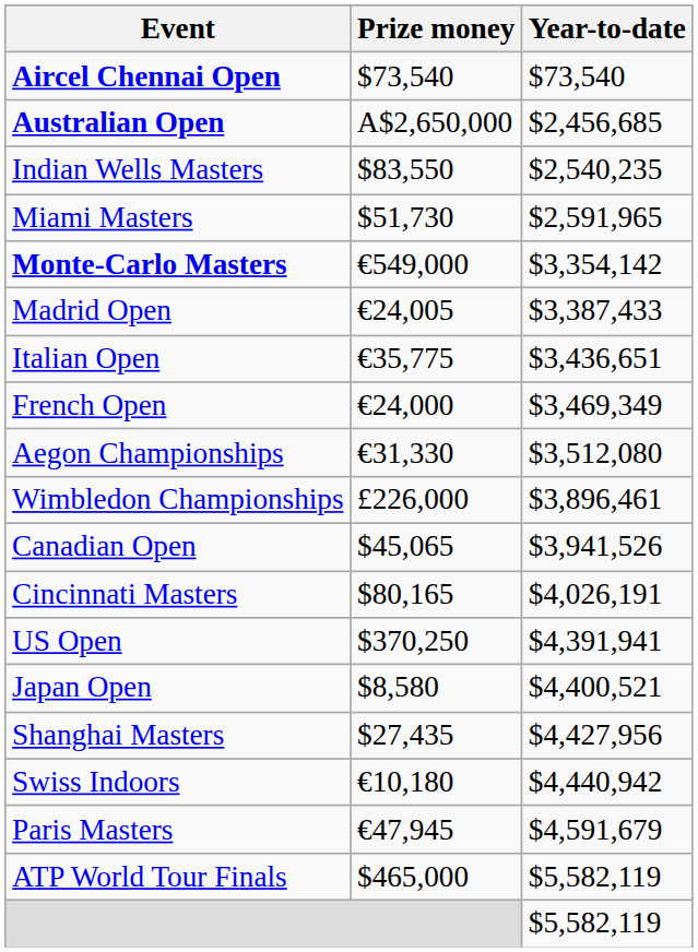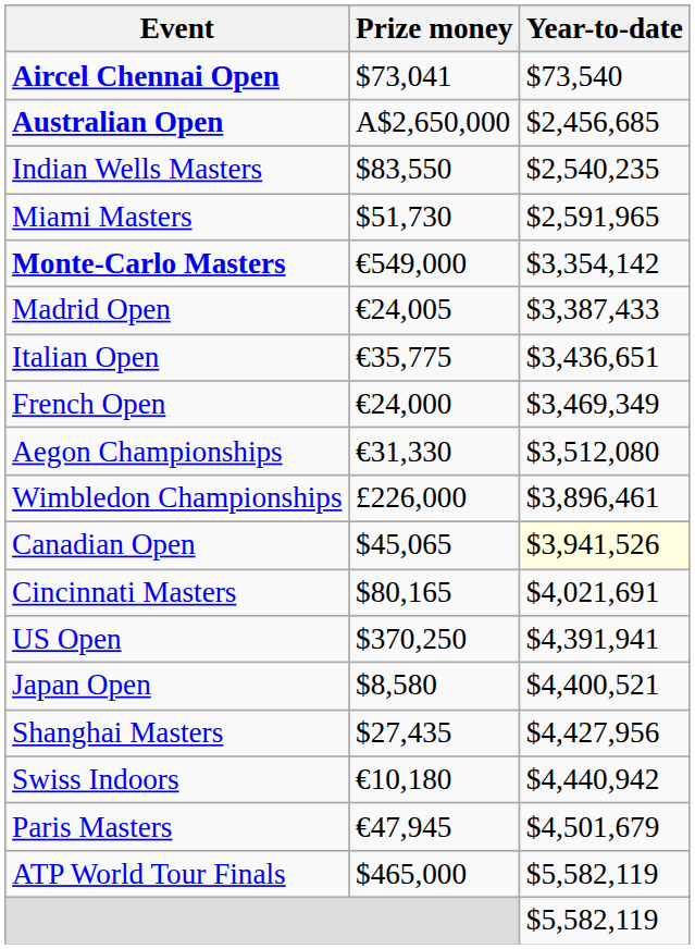 <table class="wikitable sortable">
 <tr>
 <th>Event</th>
 <th>Prize money</th>
 <th>Year-to-date</th>
 </tr>
 <tr>
 <td><strong><a href='#'>Aircel Chennai Open</a></strong></td>
-<td>$73,540 </td>
+<td>$73,041 </td>
 <td>$73,540</td>
 </tr>
 <tr>
 <td><strong><a href='#'>Australian Open</a></strong></td>
 <td>A$2,650,000</td>
 <td>$2,456,685</td>
 </tr>
 <tr>
 <td><a href='#'>Indian Wells Masters</a></td>
 <td>$83,550 </td>
 <td>$2,540,235</td>
 </tr>
 <tr>
 <td><a href='#'>Miami Masters</a></td>
 <td>$51,730</td>
 <td>$2,591,965</td>
 </tr>
 <tr>
 <td><strong><a href='#'>Monte-Carlo Masters</a></strong></td>
 <td>€549,000</td>
 <td>$3,354,142</td>
 </tr>
 <tr>
 <td><a href='#'>Madrid Open</a></td>
 <td>€24,005</td>
 <td>$3,387,433</td>
 </tr>
 <tr>
 <td><a href='#'>Italian Open</a></td>
 <td>€35,775</td>
 <td>$3,436,651</td>
 </tr>
 <tr>
 <td><a href='#'>French Open</a></td>
 <td>€24,000</td>
 <td>$3,469,349</td>
 </tr>
 <tr>
 <td><a href='#'>Aegon Championships</a></td>
 <td>€31,330 </td>
 <td>$3,512,080</td>
 </tr>
 <tr>
 <td><a href='#'>Wimbledon Championships</a></td>
 <td>£226,000</td>
 <td>$3,896,461</td>
 </tr>
 <tr>
 <td><a href='#'>Canadian Open</a></td>
 <td>$45,065 </td>
-<td>$3,941,526</td>
+<td style="background: lightyellow;">$3,941,526</td>
 </tr>
 <tr>
 <td><a href='#'>Cincinnati Masters</a></td>
 <td>$80,165</td>
-<td>$4,026,191</td>
+<td>$4,021,691</td>
 </tr>
 <tr>
 <td><a href='#'>US Open</a></td>
 <td>$370,250</td>
 <td>$4,391,941</td>
 </tr>
 <tr>
 <td><a href='#'>Japan Open</a></td>
 <td>$8,580</td>
 <td>$4,400,521</td>
 </tr>
 <tr>
 <td><a href='#'>Shanghai Masters</a></td>
 <td>$27,435</td>
 <td>$4,427,956</td>
 </tr>
 <tr>
 <td><a href='#'>Swiss Indoors</a></td>
 <td>€10,180</td>
 <td>$4,440,942</td>
 </tr>
 <tr>
 <td><a href='#'>Paris Masters</a></td>
 <td>€47,945</td>
-<td>$4,591,679</td>
+<td>$4,501,679</td>
 </tr>
 <tr>
 <td><a href='#'>ATP World Tour Finals</a></td>
 <td>$465,000</td>
 <td>$5,582,119<br></td>
 </tr>
 <tr class="sortbottom">
 <td colspan=2 bgcolor=#DCDCDC></td>
 <td>$5,582,119</td>
 </tr>
 </table>
